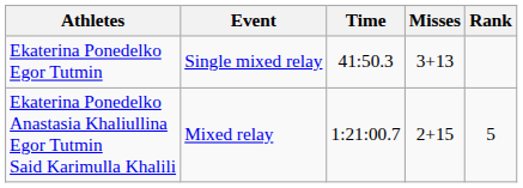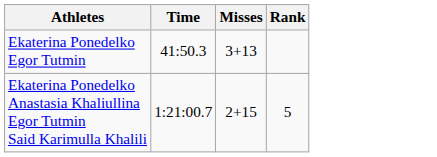 <table class="wikitable" style="font-size:90%">
 <tr>
 <th>Athletes</th>
-<th>Event</th>
 <th>Time</th>
 <th>Misses</th>
 <th>Rank</th>
 </tr>
 <tr align=center>
 <td align=left><a href='#'>Ekaterina Ponedelko</a><br><a href='#'>Egor Tutmin</a></td>
-<td align=left><a href='#'>Single mixed relay</a></td>
 <td>41:50.3</td>
 <td>3+13</td>
 <td></td>
 </tr>
 <tr align=center>
 <td align=left><a href='#'>Ekaterina Ponedelko</a><br><a href='#'>Anastasia Khaliullina</a><br><a href='#'>Egor Tutmin</a><br><a href='#'>Said Karimulla Khalili</a></td>
-<td align=left><a href='#'>Mixed relay</a></td>
 <td>1:21:00.7</td>
 <td>2+15</td>
 <td>5</td>
 </tr>
 </table>
